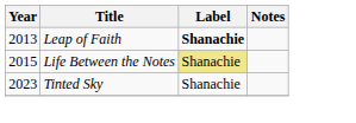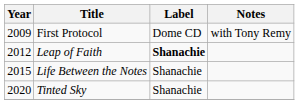 <table class="wikitable">
 <tr>
 <th>Year</th>
 <th>Title</th>
 <th>Label</th>
 <th>Notes</th>
 </tr>
 <tr>
-<td>2013</td>
+<td>2009</td>
+<td>First Protocol</td>
+<td>Dome CD</td>
+<td>with Tony Remy</td>
+</tr>
+<tr>
+<td>2012</td>
 <td><em>Leap of Faith</em></td>
 <td><strong>Shanachie</strong></td>
 <td></td>
 </tr>
 <tr>
 <td>2015</td>
 <td><em>Life Between the Notes</em></td>
-<td style="background: khaki;">Shanachie</td>
+<td>Shanachie</td>
 <td></td>
 </tr>
 <tr>
-<td>2023</td>
+<td>2020</td>
 <td><em>Tinted Sky</em></td>
 <td>Shanachie</td>
 <td></td>
 </tr>
 <tr>
 </tr>
 </table>
